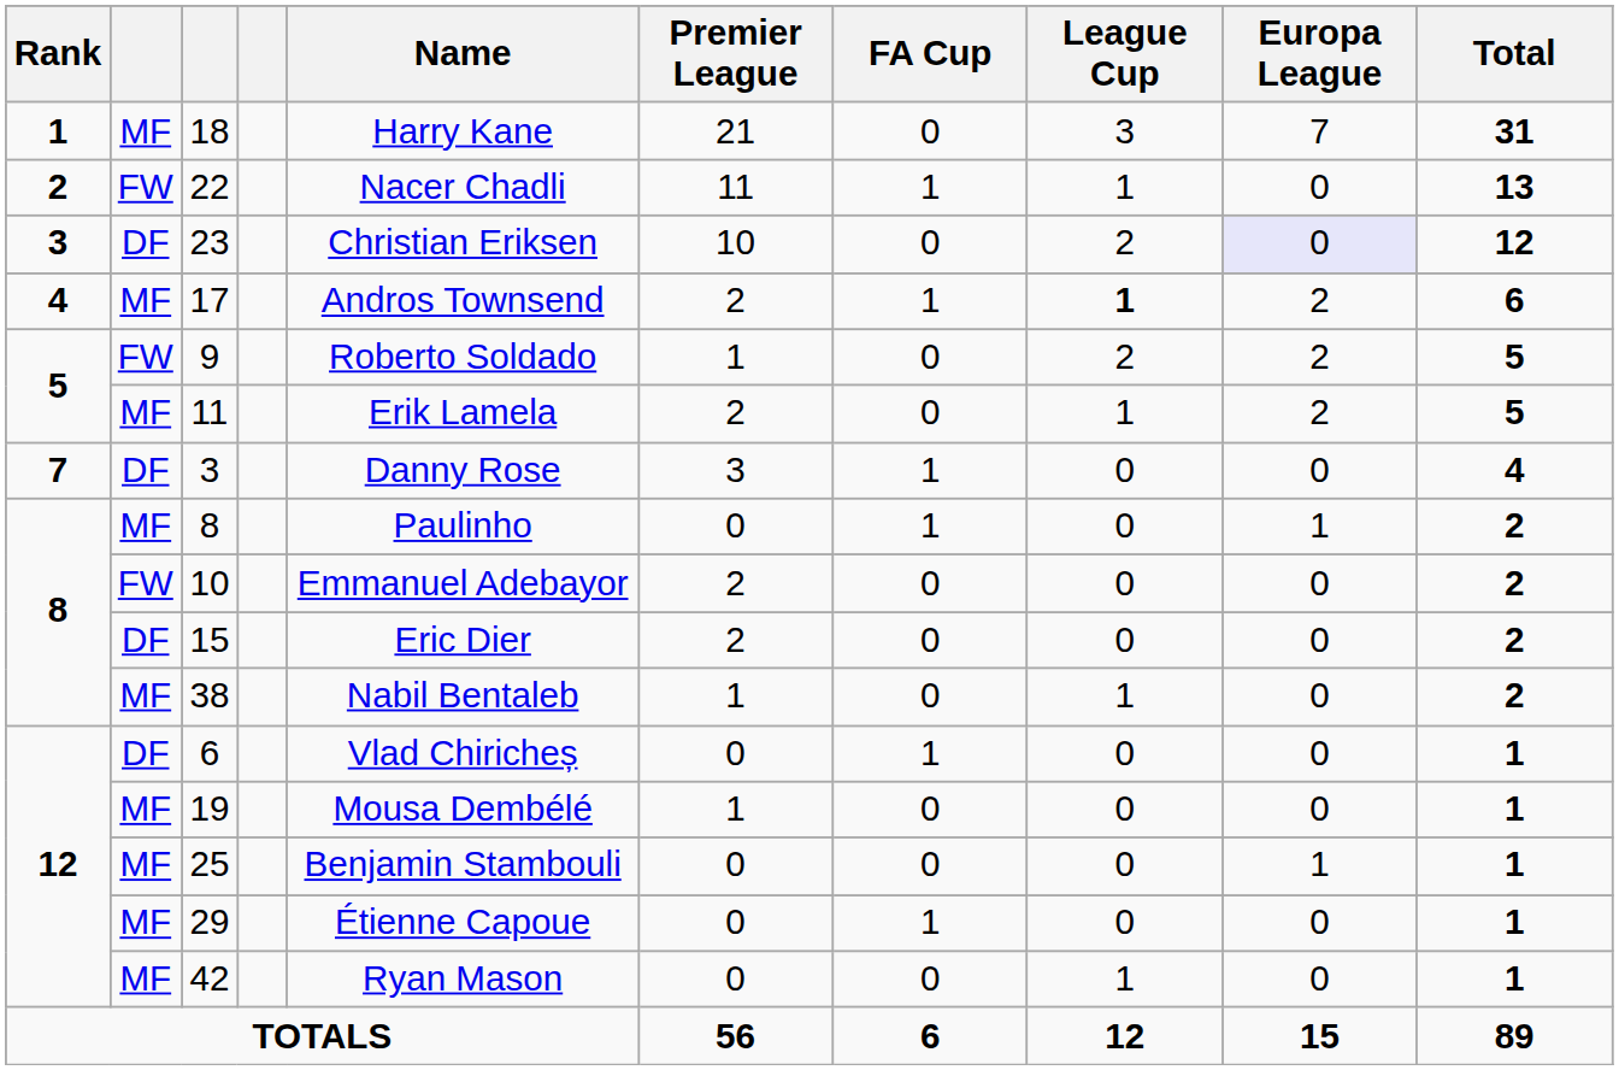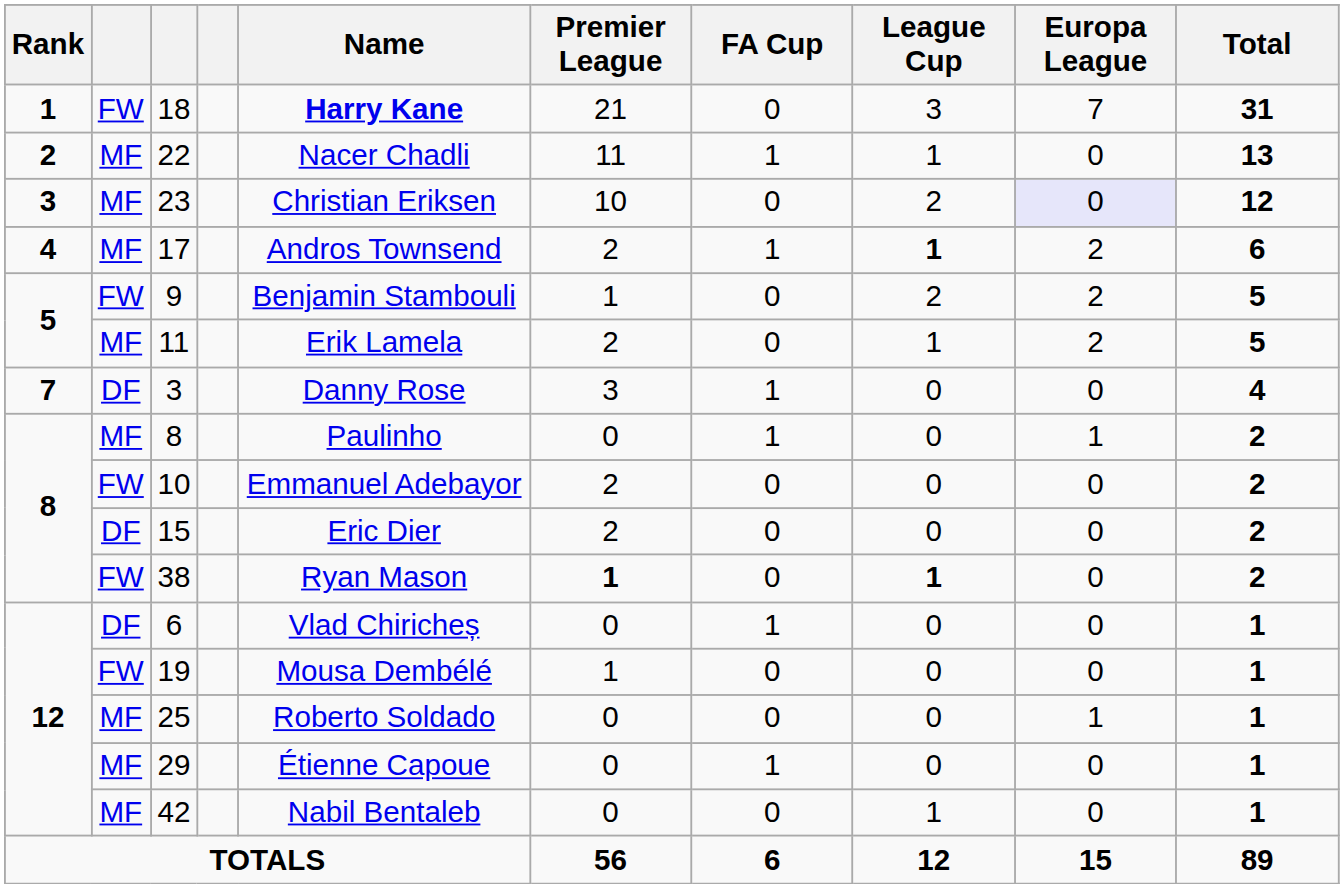 <table class="wikitable" style="text-align:center">
 <tr>
 <th width=15>Rank</th>
 <th width=15></th>
 <th width=15></th>
 <th width=15></th>
 <th width=150>Name</th>
 <th width=80>Premier League</th>
 <th width=80>FA Cup</th>
 <th width=80>League Cup</th>
 <th width=80>Europa League</th>
 <th width=80>Total</th>
 </tr>
 <tr>
 <td><strong>1</strong></td>
-<td><a href='#'>MF</a></td>
+<td><a href='#'>FW</a></td>
 <td>18</td>
 <td></td>
-<td><a href='#'>Harry Kane</a></td>
+<td><strong><a href='#'>Harry Kane</a></strong></td>
 <td>21</td>
 <td>0</td>
 <td>3</td>
 <td>7</td>
 <td><strong>31</strong></td>
 </tr>
 <tr>
 <td><strong>2</strong></td>
-<td><a href='#'>FW</a></td>
+<td><a href='#'>MF</a></td>
 <td>22</td>
 <td></td>
 <td><a href='#'>Nacer Chadli</a></td>
 <td>11</td>
 <td>1</td>
 <td>1</td>
 <td>0</td>
 <td><strong>13</strong></td>
 </tr>
 <tr>
 <td><strong>3</strong></td>
-<td><a href='#'>DF</a></td>
+<td><a href='#'>MF</a></td>
 <td>23</td>
 <td></td>
 <td><a href='#'>Christian Eriksen</a></td>
 <td>10</td>
 <td>0</td>
 <td>2</td>
 <td style="background: lavender;">0</td>
 <td><strong>12</strong></td>
 </tr>
 <tr>
 <td><strong>4</strong></td>
 <td><a href='#'>MF</a></td>
 <td>17</td>
 <td></td>
 <td><a href='#'>Andros Townsend</a></td>
 <td>2</td>
 <td>1</td>
 <td><strong>1</strong></td>
 <td>2</td>
 <td><strong>6</strong></td>
 </tr>
 <tr>
 <td rowspan=2><strong>5</strong></td>
 <td><a href='#'>FW</a></td>
 <td>9</td>
 <td></td>
-<td><a href='#'>Roberto Soldado</a></td>
+<td><a href='#'>Benjamin Stambouli</a></td>
 <td>1</td>
 <td>0</td>
 <td>2</td>
 <td>2</td>
 <td><strong>5</strong></td>
 </tr>
 <tr>
 <td><a href='#'>MF</a></td>
 <td>11</td>
 <td></td>
 <td><a href='#'>Erik Lamela</a></td>
 <td>2</td>
 <td>0</td>
 <td>1</td>
 <td>2</td>
 <td><strong>5</strong></td>
 </tr>
 <tr>
 <td><strong>7</strong></td>
 <td><a href='#'>DF</a></td>
 <td>3</td>
 <td></td>
 <td><a href='#'>Danny Rose</a></td>
 <td>3</td>
 <td>1</td>
 <td>0</td>
 <td>0</td>
 <td><strong>4</strong></td>
 </tr>
 <tr>
 <td rowspan=4><strong>8</strong></td>
 <td><a href='#'>MF</a></td>
 <td>8</td>
 <td></td>
 <td><a href='#'>Paulinho</a></td>
 <td>0</td>
 <td>1</td>
 <td>0</td>
 <td>1</td>
 <td><strong>2</strong></td>
 </tr>
 <tr>
 <td><a href='#'>FW</a></td>
 <td>10</td>
 <td></td>
 <td><a href='#'>Emmanuel Adebayor</a></td>
 <td>2</td>
 <td>0</td>
 <td>0</td>
 <td>0</td>
 <td><strong>2</strong></td>
 </tr>
 <tr>
 <td><a href='#'>DF</a></td>
 <td>15</td>
 <td></td>
 <td><a href='#'>Eric Dier</a></td>
 <td>2</td>
 <td>0</td>
 <td>0</td>
 <td>0</td>
 <td><strong>2</strong></td>
 </tr>
 <tr>
-<td><a href='#'>MF</a></td>
+<td><a href='#'>FW</a></td>
 <td>38</td>
 <td></td>
-<td><a href='#'>Nabil Bentaleb</a></td>
-<td>1</td>
+<td><a href='#'>Ryan Mason</a></td>
+<td><strong>1</strong></td>
 <td>0</td>
-<td>1</td>
+<td><strong>1</strong></td>
 <td>0</td>
 <td><strong>2</strong></td>
 </tr>
 <tr>
 <td rowspan=5><strong>12</strong></td>
 <td><a href='#'>DF</a></td>
 <td>6</td>
 <td></td>
 <td><a href='#'>Vlad Chiricheș</a></td>
 <td>0</td>
 <td>1</td>
 <td>0</td>
 <td>0</td>
 <td><strong>1</strong></td>
 </tr>
 <tr>
-<td><a href='#'>MF</a></td>
+<td><a href='#'>FW</a></td>
 <td>19</td>
 <td></td>
 <td><a href='#'>Mousa Dembélé</a></td>
 <td>1</td>
 <td>0</td>
 <td>0</td>
 <td>0</td>
 <td><strong>1</strong></td>
 </tr>
 <tr>
 <td><a href='#'>MF</a></td>
 <td>25</td>
 <td></td>
-<td><a href='#'>Benjamin Stambouli</a></td>
+<td><a href='#'>Roberto Soldado</a></td>
 <td>0</td>
 <td>0</td>
 <td>0</td>
 <td>1</td>
 <td><strong>1</strong></td>
 </tr>
 <tr>
 <td><a href='#'>MF</a></td>
 <td>29</td>
 <td></td>
 <td><a href='#'>Étienne Capoue</a></td>
 <td>0</td>
 <td>1</td>
 <td>0</td>
 <td>0</td>
 <td><strong>1</strong></td>
 </tr>
 <tr>
 <td><a href='#'>MF</a></td>
 <td>42</td>
 <td></td>
-<td><a href='#'>Ryan Mason</a></td>
+<td><a href='#'>Nabil Bentaleb</a></td>
 <td>0</td>
 <td>0</td>
 <td>1</td>
 <td>0</td>
 <td><strong>1</strong></td>
 </tr>
 <tr>
 <td colspan=5><strong>TOTALS</strong></td>
 <td><strong>56</strong></td>
 <td><strong>6</strong></td>
 <td><strong>12</strong></td>
 <td><strong>15</strong></td>
 <td><strong>89</strong></td>
 </tr>
 </table>
